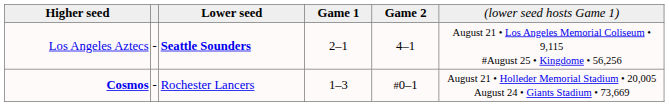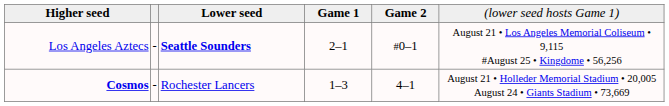 <table style=border-collapse:collapse border=1 cellspacing=0 cellpadding=2>
 <tr style="text-align:center; background:#efefef;">
 <th width=180>Higher seed</th>
 <th width=5></th>
 <th width=180>Lower seed</th>
 <th width=80>Game 1</th>
 <th width=80>Game 2</th>
 <td width=280><em>(lower seed hosts Game 1)</em></td>
 </tr>
 <tr style="text-align:center; background:snow;">
 <td align=right><a href='#'>Los Angeles Aztecs</a></td>
 <td>-</td>
 <td align=left><strong><a href='#'>Seattle Sounders</a></strong></td>
 <td>2–1</td>
-<td>4–1</td>
+<td><small>#</small>0–1</td>
 <td><small>August 21 • <a href='#'>Los Angeles Memorial Coliseum</a> • 9,115<br>#August 25 • <a href='#'>Kingdome</a> • 56,256</small></td>
 </tr>
 <tr style="text-align:center; background:snow;">
 <td align=right><strong><a href='#'>Cosmos</a></strong></td>
 <td>-</td>
 <td align=left><a href='#'>Rochester Lancers</a></td>
 <td>1–3</td>
-<td><small>#</small>0–1</td>
+<td>4–1</td>
 <td><small>August 21 • <a href='#'>Holleder Memorial Stadium</a> • 20,005<br>August 24 • <a href='#'>Giants Stadium</a> • 73,669</small></td>
 </tr>
 </table>
